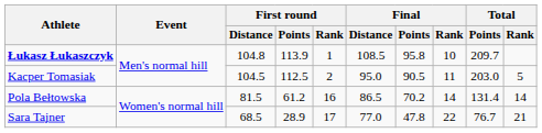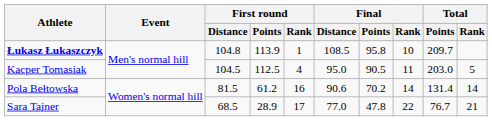 <table class="wikitable" style="font-size:90%">
 <tr>
 <th rowspan=2>Athlete</th>
 <th rowspan=2>Event</th>
 <th colspan=3>First round</th>
 <th colspan=3>Final</th>
 <th colspan=2>Total</th>
 </tr>
 <tr style="font-size:95%">
 <th>Distance</th>
 <th>Points</th>
 <th>Rank</th>
 <th>Distance</th>
 <th>Points</th>
 <th>Rank</th>
 <th>Points</th>
 <th>Rank</th>
 </tr>
 <tr align=center>
 <td align=left><strong><a href='#'>Łukasz Łukaszczyk</a></strong></td>
 <td align=left rowspan=2><a href='#'>Men's normal hill</a></td>
 <td>104.8</td>
 <td>113.9</td>
 <td>1</td>
 <td>108.5</td>
 <td>95.8</td>
 <td>10</td>
 <td>209.7</td>
 <td></td>
 </tr>
 <tr align=center>
 <td align=left><a href='#'>Kacper Tomasiak</a></td>
 <td>104.5</td>
 <td>112.5</td>
-<td>2</td>
+<td>4</td>
 <td>95.0</td>
 <td>90.5</td>
 <td>11</td>
 <td>203.0</td>
 <td>5</td>
 </tr>
 <tr align=center>
 <td align=left><a href='#'>Pola Bełtowska</a></td>
 <td align=left rowspan=2><a href='#'>Women's normal hill</a></td>
 <td>81.5</td>
 <td>61.2</td>
 <td>16</td>
-<td>86.5</td>
+<td>90.6</td>
 <td>70.2</td>
 <td>14</td>
 <td>131.4</td>
 <td>14</td>
 </tr>
 <tr align=center>
 <td align=left><a href='#'>Sara Tajner</a></td>
 <td>68.5</td>
 <td>28.9</td>
 <td>17</td>
 <td>77.0</td>
 <td>47.8</td>
 <td>22</td>
 <td>76.7</td>
 <td>21</td>
 </tr>
 </table>
